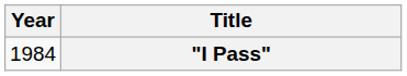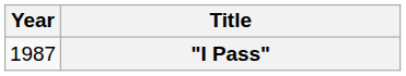 <table class="wikitable plainrowheaders" style=text-align:center;>
 <tr>
 <th>Year</th>
 <th style="width:16em;">Title</th>
 </tr>
 <tr>
-<td>1984</td>
+<td>1987</td>
 <th scope="row">"I Pass"</th>
 </tr>
 </table>
